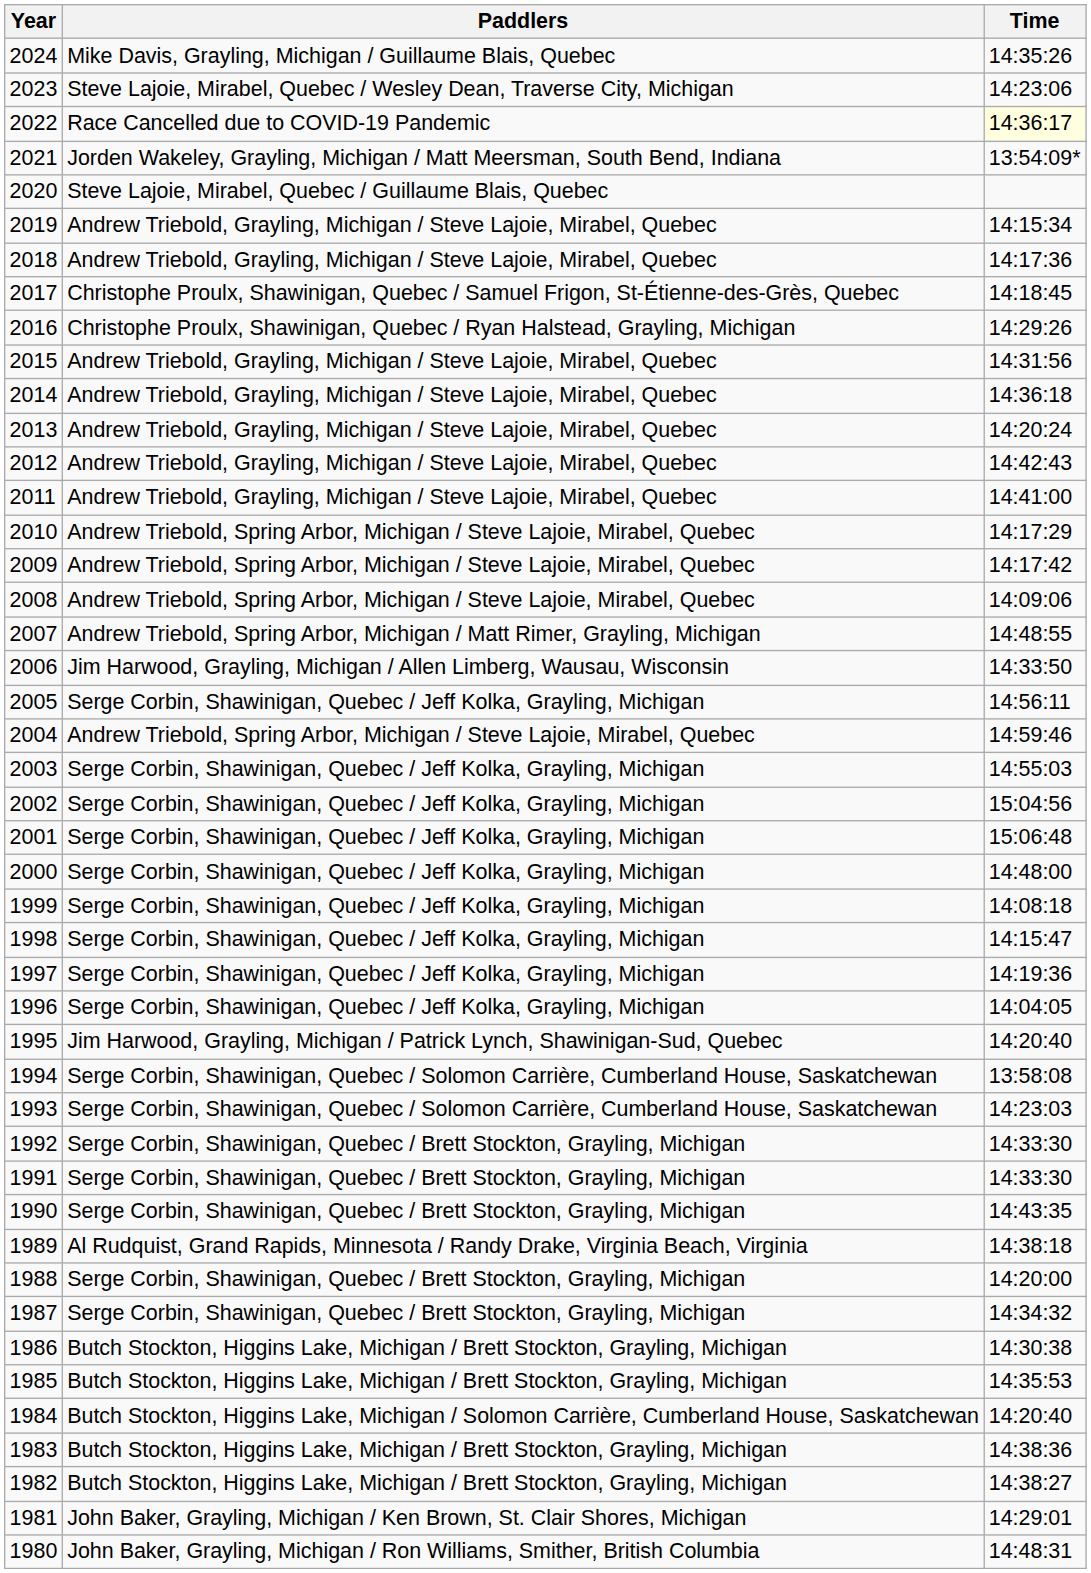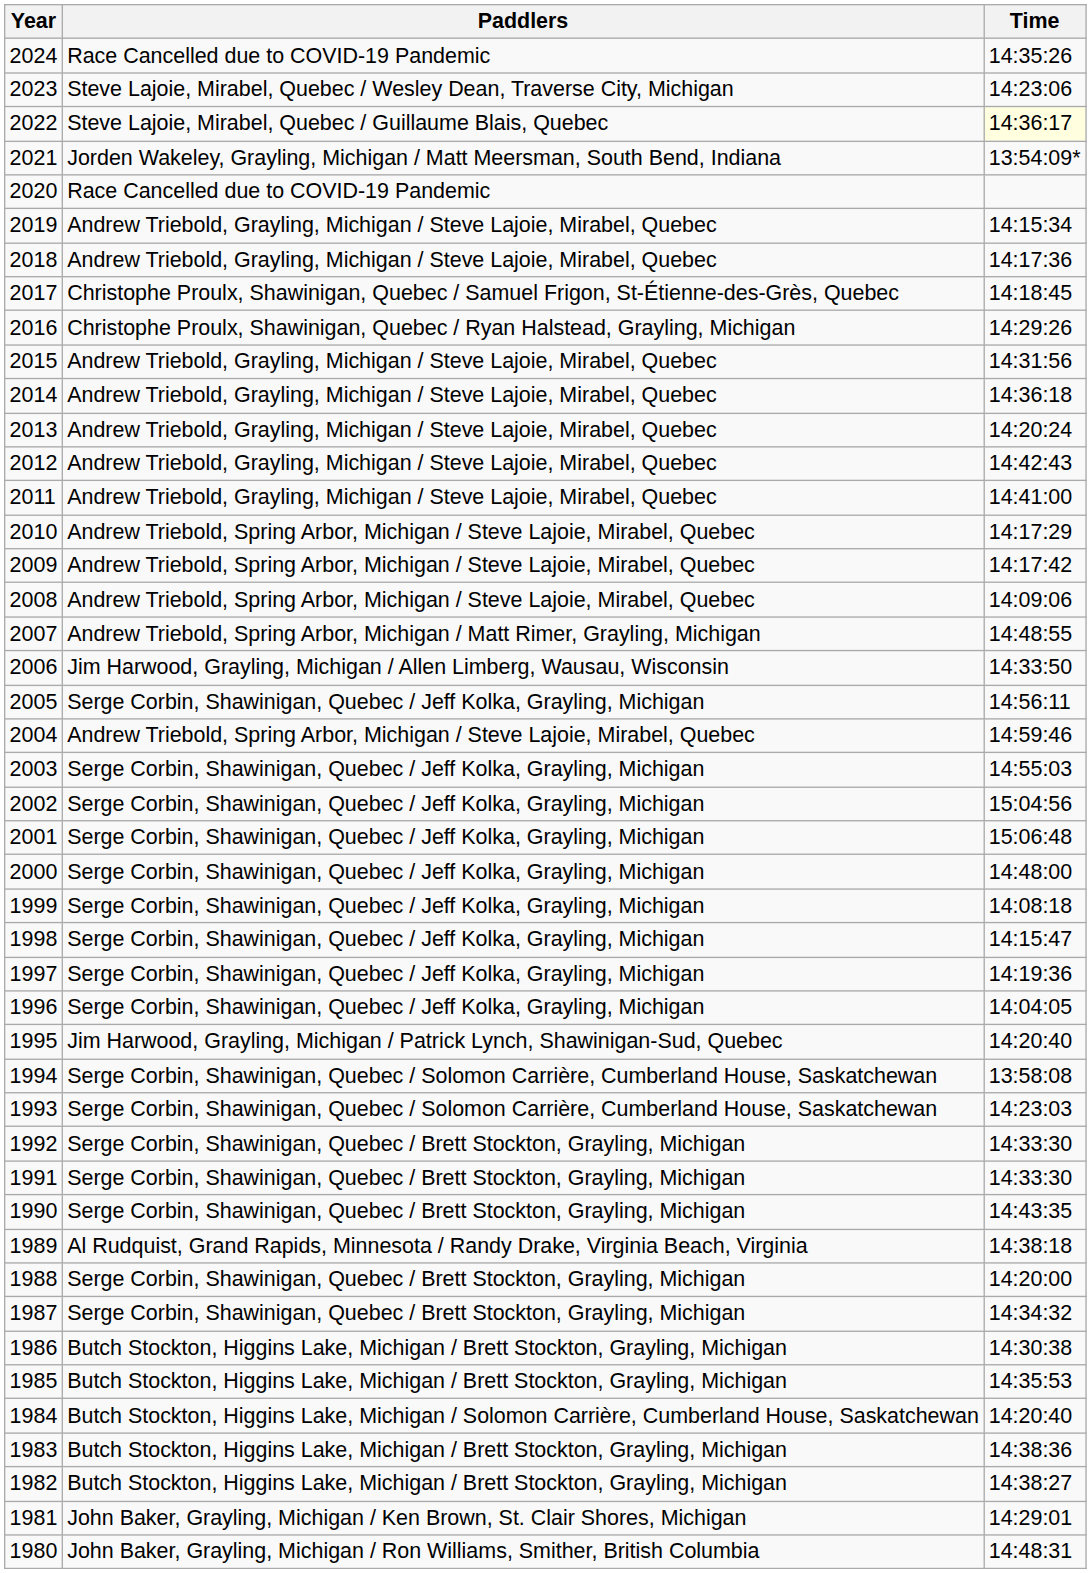 <table class="wikitable collapsible collapsed">
 <tr>
 <th>Year</th>
 <th>Paddlers</th>
 <th>Time</th>
 </tr>
 <tr>
 <td>2024</td>
-<td>Mike Davis, Grayling, Michigan / Guillaume Blais, Quebec</td>
+<td>Race Cancelled due to COVID-19 Pandemic</td>
 <td>14:35:26</td>
 </tr>
 <tr>
 <td>2023</td>
 <td>Steve Lajoie, Mirabel, Quebec / Wesley Dean, Traverse City, Michigan</td>
 <td>14:23:06</td>
 </tr>
 <tr>
 <td>2022</td>
-<td>Race Cancelled due to COVID-19 Pandemic</td>
+<td>Steve Lajoie, Mirabel, Quebec / Guillaume Blais, Quebec</td>
 <td style="background: lightyellow;">14:36:17</td>
 </tr>
 <tr>
 <td>2021</td>
 <td>Jorden Wakeley, Grayling, Michigan / Matt Meersman, South Bend, Indiana</td>
 <td>13:54:09*</td>
 </tr>
 <tr>
 <td>2020</td>
-<td>Steve Lajoie, Mirabel, Quebec / Guillaume Blais, Quebec</td>
+<td>Race Cancelled due to COVID-19 Pandemic</td>
 <td></td>
 </tr>
 <tr>
 <td>2019</td>
 <td>Andrew Triebold, Grayling, Michigan / Steve Lajoie, Mirabel, Quebec</td>
 <td>14:15:34</td>
 </tr>
 <tr>
 <td>2018</td>
 <td>Andrew Triebold, Grayling, Michigan / Steve Lajoie, Mirabel, Quebec</td>
 <td>14:17:36</td>
 </tr>
 <tr>
 <td>2017</td>
 <td>Christophe Proulx, Shawinigan, Quebec / Samuel Frigon, St-Étienne-des-Grès, Quebec</td>
 <td>14:18:45</td>
 </tr>
 <tr>
 <td>2016</td>
 <td>Christophe Proulx, Shawinigan, Quebec / Ryan Halstead, Grayling, Michigan</td>
 <td>14:29:26</td>
 </tr>
 <tr>
 <td>2015</td>
 <td>Andrew Triebold, Grayling, Michigan / Steve Lajoie, Mirabel, Quebec</td>
 <td>14:31:56</td>
 </tr>
 <tr>
 <td>2014</td>
 <td>Andrew Triebold, Grayling, Michigan / Steve Lajoie, Mirabel, Quebec</td>
 <td>14:36:18</td>
 </tr>
 <tr>
 <td>2013</td>
 <td>Andrew Triebold, Grayling, Michigan / Steve Lajoie, Mirabel, Quebec</td>
 <td>14:20:24</td>
 </tr>
 <tr>
 <td>2012</td>
 <td>Andrew Triebold, Grayling, Michigan / Steve Lajoie, Mirabel, Quebec</td>
 <td>14:42:43</td>
 </tr>
 <tr>
 <td>2011</td>
 <td>Andrew Triebold, Grayling, Michigan / Steve Lajoie, Mirabel, Quebec</td>
 <td>14:41:00</td>
 </tr>
 <tr>
 <td>2010</td>
 <td>Andrew Triebold, Spring Arbor, Michigan / Steve Lajoie, Mirabel, Quebec</td>
 <td>14:17:29</td>
 </tr>
 <tr>
 <td>2009</td>
 <td>Andrew Triebold, Spring Arbor, Michigan / Steve Lajoie, Mirabel, Quebec</td>
 <td>14:17:42</td>
 </tr>
 <tr>
 <td>2008</td>
 <td>Andrew Triebold, Spring Arbor, Michigan / Steve Lajoie, Mirabel, Quebec</td>
 <td>14:09:06</td>
 </tr>
 <tr>
 <td>2007</td>
 <td>Andrew Triebold, Spring Arbor, Michigan / Matt Rimer, Grayling, Michigan</td>
 <td>14:48:55</td>
 </tr>
 <tr>
 <td>2006</td>
 <td>Jim Harwood, Grayling, Michigan / Allen Limberg, Wausau, Wisconsin</td>
 <td>14:33:50</td>
 </tr>
 <tr>
 <td>2005</td>
 <td>Serge Corbin, Shawinigan, Quebec / Jeff Kolka, Grayling, Michigan</td>
 <td>14:56:11</td>
 </tr>
 <tr>
 <td>2004</td>
 <td>Andrew Triebold, Spring Arbor, Michigan / Steve Lajoie, Mirabel, Quebec</td>
 <td>14:59:46</td>
 </tr>
 <tr>
 <td>2003</td>
 <td>Serge Corbin, Shawinigan, Quebec / Jeff Kolka, Grayling, Michigan</td>
 <td>14:55:03</td>
 </tr>
 <tr>
 <td>2002</td>
 <td>Serge Corbin, Shawinigan, Quebec / Jeff Kolka, Grayling, Michigan</td>
 <td>15:04:56</td>
 </tr>
 <tr>
 <td>2001</td>
 <td>Serge Corbin, Shawinigan, Quebec / Jeff Kolka, Grayling, Michigan</td>
 <td>15:06:48</td>
 </tr>
 <tr>
 <td>2000</td>
 <td>Serge Corbin, Shawinigan, Quebec / Jeff Kolka, Grayling, Michigan</td>
 <td>14:48:00</td>
 </tr>
 <tr>
 <td>1999</td>
 <td>Serge Corbin, Shawinigan, Quebec / Jeff Kolka, Grayling, Michigan</td>
 <td>14:08:18</td>
 </tr>
 <tr>
 <td>1998</td>
 <td>Serge Corbin, Shawinigan, Quebec / Jeff Kolka, Grayling, Michigan</td>
 <td>14:15:47</td>
 </tr>
 <tr>
 <td>1997</td>
 <td>Serge Corbin, Shawinigan, Quebec / Jeff Kolka, Grayling, Michigan</td>
 <td>14:19:36</td>
 </tr>
 <tr>
 <td>1996</td>
 <td>Serge Corbin, Shawinigan, Quebec / Jeff Kolka, Grayling, Michigan</td>
 <td>14:04:05</td>
 </tr>
 <tr>
 <td>1995</td>
 <td>Jim Harwood, Grayling, Michigan / Patrick Lynch, Shawinigan-Sud, Quebec</td>
 <td>14:20:40</td>
 </tr>
 <tr>
 <td>1994</td>
 <td>Serge Corbin, Shawinigan, Quebec / Solomon Carrière, Cumberland House, Saskatchewan</td>
 <td>13:58:08</td>
 </tr>
 <tr>
 <td>1993</td>
 <td>Serge Corbin, Shawinigan, Quebec / Solomon Carrière, Cumberland House, Saskatchewan</td>
 <td>14:23:03</td>
 </tr>
 <tr>
 <td>1992</td>
 <td>Serge Corbin, Shawinigan, Quebec / Brett Stockton, Grayling, Michigan</td>
 <td>14:33:30</td>
 </tr>
 <tr>
 <td>1991</td>
 <td>Serge Corbin, Shawinigan, Quebec / Brett Stockton, Grayling, Michigan</td>
 <td>14:33:30</td>
 </tr>
 <tr>
 <td>1990</td>
 <td>Serge Corbin, Shawinigan, Quebec / Brett Stockton, Grayling, Michigan</td>
 <td>14:43:35</td>
 </tr>
 <tr>
 <td>1989</td>
 <td>Al Rudquist, Grand Rapids, Minnesota / Randy Drake, Virginia Beach, Virginia</td>
 <td>14:38:18</td>
 </tr>
 <tr>
 <td>1988</td>
 <td>Serge Corbin, Shawinigan, Quebec / Brett Stockton, Grayling, Michigan</td>
 <td>14:20:00</td>
 </tr>
 <tr>
 <td>1987</td>
 <td>Serge Corbin, Shawinigan, Quebec / Brett Stockton, Grayling, Michigan</td>
 <td>14:34:32</td>
 </tr>
 <tr>
 <td>1986</td>
 <td>Butch Stockton, Higgins Lake, Michigan / Brett Stockton, Grayling, Michigan</td>
 <td>14:30:38</td>
 </tr>
 <tr>
 <td>1985</td>
 <td>Butch Stockton, Higgins Lake, Michigan / Brett Stockton, Grayling, Michigan</td>
 <td>14:35:53</td>
 </tr>
 <tr>
 <td>1984</td>
 <td>Butch Stockton, Higgins Lake, Michigan / Solomon Carrière, Cumberland House, Saskatchewan</td>
 <td>14:20:40</td>
 </tr>
 <tr>
 <td>1983</td>
 <td>Butch Stockton, Higgins Lake, Michigan / Brett Stockton, Grayling, Michigan</td>
 <td>14:38:36</td>
 </tr>
 <tr>
 <td>1982</td>
 <td>Butch Stockton, Higgins Lake, Michigan / Brett Stockton, Grayling, Michigan</td>
 <td>14:38:27</td>
 </tr>
 <tr>
 <td>1981</td>
 <td>John Baker, Grayling, Michigan / Ken Brown, St. Clair Shores, Michigan</td>
 <td>14:29:01</td>
 </tr>
 <tr>
 <td>1980</td>
 <td>John Baker, Grayling, Michigan / Ron Williams, Smither, British Columbia</td>
 <td>14:48:31</td>
 </tr>
 </table>
